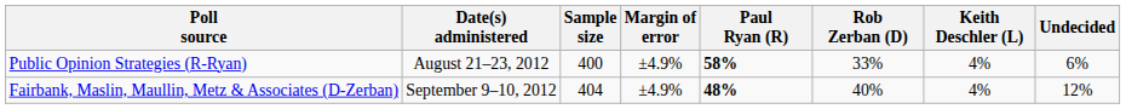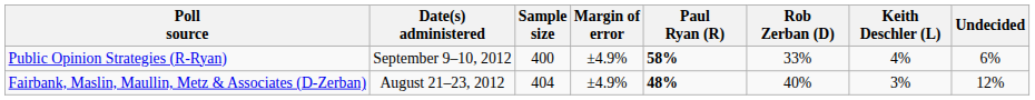 <table class="wikitable">
 <tr>
 <th>Poll<br>source</th>
 <th>Date(s)<br>administered</th>
 <th>Sample<br>size</th>
 <th>Margin of<br>error</th>
 <th style="width:100px;">Paul<br>Ryan (R)</th>
 <th style="width:100px;">Rob<br>Zerban (D)</th>
 <th style="width:100px;">Keith<br>Deschler (L)</th>
 <th>Undecided</th>
 </tr>
 <tr>
 <td><a href='#'>Public Opinion Strategies (R-Ryan)</a></td>
-<td align=center>August 21–23, 2012</td>
+<td align=center>September 9–10, 2012</td>
 <td align=center>400</td>
 <td align=center>±4.9%</td>
 <td><strong>58%</strong></td>
 <td align=center>33%</td>
 <td align=center>4%</td>
 <td align=center>6%</td>
 </tr>
 <tr>
 <td><a href='#'>Fairbank, Maslin, Maullin, Metz & Associates (D-Zerban)</a></td>
-<td align=center>September 9–10, 2012</td>
+<td align=center>August 21–23, 2012</td>
 <td align=center>404</td>
 <td align=center>±4.9%</td>
 <td><strong>48%</strong></td>
 <td align=center>40%</td>
-<td align=center>4%</td>
+<td align=center>3%</td>
 <td align=center>12%</td>
 </tr>
 </table>
